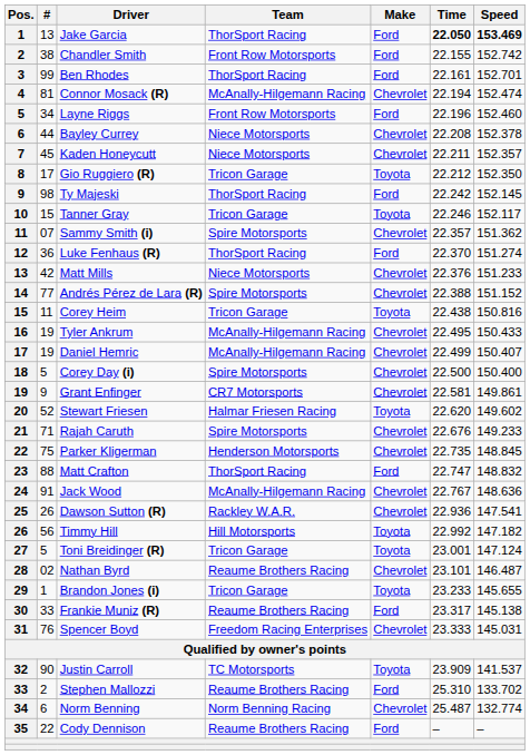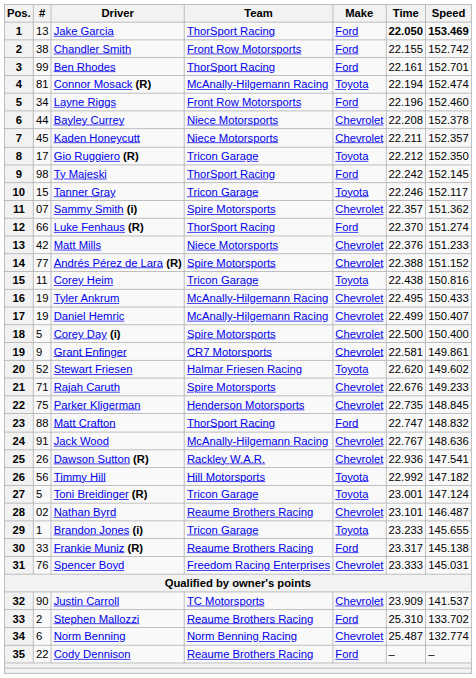 <table class="wikitable" style="font-size:95%">
 <tr>
 <th>Pos.</th>
 <th>#</th>
 <th>Driver</th>
 <th>Team</th>
 <th>Make</th>
 <th>Time</th>
 <th>Speed</th>
 </tr>
 <tr>
 <th>1</th>
 <td>13</td>
 <td><a href='#'>Jake Garcia</a></td>
 <td><a href='#'>ThorSport Racing</a></td>
 <td><a href='#'>Ford</a></td>
 <td><strong>22.050</strong></td>
 <td><strong>153.469</strong></td>
 </tr>
 <tr>
 <th>2</th>
 <td>38</td>
 <td><a href='#'>Chandler Smith</a></td>
 <td><a href='#'>Front Row Motorsports</a></td>
 <td><a href='#'>Ford</a></td>
 <td>22.155</td>
 <td>152.742</td>
 </tr>
 <tr>
 <th>3</th>
 <td>99</td>
 <td><a href='#'>Ben Rhodes</a></td>
 <td><a href='#'>ThorSport Racing</a></td>
 <td><a href='#'>Ford</a></td>
 <td>22.161</td>
 <td>152.701</td>
 </tr>
 <tr>
 <th>4</th>
 <td>81</td>
 <td><a href='#'>Connor Mosack</a> <strong>(R)</strong></td>
 <td><a href='#'>McAnally-Hilgemann Racing</a></td>
-<td><a href='#'>Chevrolet</a></td>
+<td><a href='#'>Toyota</a></td>
 <td>22.194</td>
 <td>152.474</td>
 </tr>
 <tr>
 <th>5</th>
 <td>34</td>
 <td><a href='#'>Layne Riggs</a></td>
 <td><a href='#'>Front Row Motorsports</a></td>
 <td><a href='#'>Ford</a></td>
 <td>22.196</td>
 <td>152.460</td>
 </tr>
 <tr>
 <th>6</th>
 <td>44</td>
 <td><a href='#'>Bayley Currey</a></td>
 <td><a href='#'>Niece Motorsports</a></td>
 <td><a href='#'>Chevrolet</a></td>
 <td>22.208</td>
 <td>152.378</td>
 </tr>
 <tr>
 <th>7</th>
 <td>45</td>
 <td><a href='#'>Kaden Honeycutt</a></td>
 <td><a href='#'>Niece Motorsports</a></td>
 <td><a href='#'>Chevrolet</a></td>
 <td>22.211</td>
 <td>152.357</td>
 </tr>
 <tr>
 <th>8</th>
 <td>17</td>
 <td><a href='#'>Gio Ruggiero</a> <strong>(R)</strong></td>
 <td><a href='#'>Tricon Garage</a></td>
 <td><a href='#'>Toyota</a></td>
 <td>22.212</td>
 <td>152.350</td>
 </tr>
 <tr>
 <th>9</th>
 <td>98</td>
 <td><a href='#'>Ty Majeski</a></td>
 <td><a href='#'>ThorSport Racing</a></td>
 <td><a href='#'>Ford</a></td>
 <td>22.242</td>
 <td>152.145</td>
 </tr>
 <tr>
 <th>10</th>
 <td>15</td>
 <td><a href='#'>Tanner Gray</a></td>
 <td><a href='#'>Tricon Garage</a></td>
 <td><a href='#'>Toyota</a></td>
 <td>22.246</td>
 <td>152.117</td>
 </tr>
 <tr>
 <th>11</th>
 <td>07</td>
 <td><a href='#'>Sammy Smith</a> <strong>(i)</strong></td>
 <td><a href='#'>Spire Motorsports</a></td>
 <td><a href='#'>Chevrolet</a></td>
 <td>22.357</td>
 <td>151.362</td>
 </tr>
 <tr>
 <th>12</th>
-<td>36</td>
+<td>66</td>
 <td><a href='#'>Luke Fenhaus</a> <strong>(R)</strong></td>
 <td><a href='#'>ThorSport Racing</a></td>
 <td><a href='#'>Ford</a></td>
 <td>22.370</td>
 <td>151.274</td>
 </tr>
 <tr>
 <th>13</th>
 <td>42</td>
 <td><a href='#'>Matt Mills</a></td>
 <td><a href='#'>Niece Motorsports</a></td>
 <td><a href='#'>Chevrolet</a></td>
 <td>22.376</td>
 <td>151.233</td>
 </tr>
 <tr>
 <th>14</th>
 <td>77</td>
 <td><a href='#'>Andrés Pérez de Lara</a> <strong>(R)</strong></td>
 <td><a href='#'>Spire Motorsports</a></td>
 <td><a href='#'>Chevrolet</a></td>
 <td>22.388</td>
 <td>151.152</td>
 </tr>
 <tr>
 <th>15</th>
 <td>11</td>
 <td><a href='#'>Corey Heim</a></td>
 <td><a href='#'>Tricon Garage</a></td>
 <td><a href='#'>Toyota</a></td>
 <td>22.438</td>
 <td>150.816</td>
 </tr>
 <tr>
 <th>16</th>
 <td>19</td>
 <td><a href='#'>Tyler Ankrum</a></td>
 <td><a href='#'>McAnally-Hilgemann Racing</a></td>
 <td><a href='#'>Chevrolet</a></td>
 <td>22.495</td>
 <td>150.433</td>
 </tr>
 <tr>
 <th>17</th>
 <td>19</td>
 <td><a href='#'>Daniel Hemric</a></td>
 <td><a href='#'>McAnally-Hilgemann Racing</a></td>
 <td><a href='#'>Chevrolet</a></td>
 <td>22.499</td>
 <td>150.407</td>
 </tr>
 <tr>
 <th>18</th>
 <td>5</td>
 <td><a href='#'>Corey Day</a> <strong>(i)</strong></td>
 <td><a href='#'>Spire Motorsports</a></td>
 <td><a href='#'>Chevrolet</a></td>
 <td>22.500</td>
 <td>150.400</td>
 </tr>
 <tr>
 <th>19</th>
 <td>9</td>
 <td><a href='#'>Grant Enfinger</a></td>
 <td><a href='#'>CR7 Motorsports</a></td>
 <td><a href='#'>Chevrolet</a></td>
 <td>22.581</td>
 <td>149.861</td>
 </tr>
 <tr>
 <th>20</th>
 <td>52</td>
 <td><a href='#'>Stewart Friesen</a></td>
 <td><a href='#'>Halmar Friesen Racing</a></td>
 <td><a href='#'>Toyota</a></td>
 <td>22.620</td>
 <td>149.602</td>
 </tr>
 <tr>
 <th>21</th>
 <td>71</td>
 <td><a href='#'>Rajah Caruth</a></td>
 <td><a href='#'>Spire Motorsports</a></td>
 <td><a href='#'>Chevrolet</a></td>
 <td>22.676</td>
 <td>149.233</td>
 </tr>
 <tr>
 <th>22</th>
 <td>75</td>
 <td><a href='#'>Parker Kligerman</a></td>
 <td><a href='#'>Henderson Motorsports</a></td>
 <td><a href='#'>Chevrolet</a></td>
 <td>22.735</td>
 <td>148.845</td>
 </tr>
 <tr>
 <th>23</th>
 <td>88</td>
 <td><a href='#'>Matt Crafton</a></td>
 <td><a href='#'>ThorSport Racing</a></td>
 <td><a href='#'>Ford</a></td>
 <td>22.747</td>
 <td>148.832</td>
 </tr>
 <tr>
 <th>24</th>
 <td>91</td>
 <td><a href='#'>Jack Wood</a></td>
 <td><a href='#'>McAnally-Hilgemann Racing</a></td>
 <td><a href='#'>Chevrolet</a></td>
 <td>22.767</td>
 <td>148.636</td>
 </tr>
 <tr>
 <th>25</th>
 <td>26</td>
 <td><a href='#'>Dawson Sutton</a> <strong>(R)</strong></td>
 <td><a href='#'>Rackley W.A.R.</a></td>
 <td><a href='#'>Chevrolet</a></td>
 <td>22.936</td>
 <td>147.541</td>
 </tr>
 <tr>
 <th>26</th>
 <td>56</td>
 <td><a href='#'>Timmy Hill</a></td>
 <td><a href='#'>Hill Motorsports</a></td>
 <td><a href='#'>Toyota</a></td>
 <td>22.992</td>
 <td>147.182</td>
 </tr>
 <tr>
 <th>27</th>
 <td>5</td>
 <td><a href='#'>Toni Breidinger</a> <strong>(R)</strong></td>
 <td><a href='#'>Tricon Garage</a></td>
 <td><a href='#'>Toyota</a></td>
 <td>23.001</td>
 <td>147.124</td>
 </tr>
 <tr>
 <th>28</th>
 <td>02</td>
 <td><a href='#'>Nathan Byrd</a></td>
 <td><a href='#'>Reaume Brothers Racing</a></td>
 <td><a href='#'>Chevrolet</a></td>
 <td>23.101</td>
 <td>146.487</td>
 </tr>
 <tr>
 <th>29</th>
 <td>1</td>
 <td><a href='#'>Brandon Jones</a> <strong>(i)</strong></td>
 <td><a href='#'>Tricon Garage</a></td>
 <td><a href='#'>Toyota</a></td>
 <td>23.233</td>
 <td>145.655</td>
 </tr>
 <tr>
 <th>30</th>
 <td>33</td>
 <td><a href='#'>Frankie Muniz</a> <strong>(R)</strong></td>
 <td><a href='#'>Reaume Brothers Racing</a></td>
 <td><a href='#'>Ford</a></td>
 <td>23.317</td>
 <td>145.138</td>
 </tr>
 <tr>
 <th>31</th>
 <td>76</td>
 <td><a href='#'>Spencer Boyd</a></td>
 <td><a href='#'>Freedom Racing Enterprises</a></td>
 <td><a href='#'>Chevrolet</a></td>
 <td>23.333</td>
 <td>145.031</td>
 </tr>
 <tr>
 <th colspan="7">Qualified by owner's points</th>
 </tr>
 <tr>
 <th>32</th>
 <td>90</td>
 <td><a href='#'>Justin Carroll</a></td>
 <td><a href='#'>TC Motorsports</a></td>
-<td><a href='#'>Toyota</a></td>
+<td><a href='#'>Chevrolet</a></td>
 <td>23.909</td>
 <td>141.537</td>
 </tr>
 <tr>
 <th>33</th>
 <td>2</td>
 <td><a href='#'>Stephen Mallozzi</a></td>
 <td><a href='#'>Reaume Brothers Racing</a></td>
 <td><a href='#'>Ford</a></td>
 <td>25.310</td>
 <td>133.702</td>
 </tr>
 <tr>
 <th>34</th>
 <td>6</td>
 <td><a href='#'>Norm Benning</a></td>
 <td><a href='#'>Norm Benning Racing</a></td>
 <td><a href='#'>Chevrolet</a></td>
 <td>25.487</td>
 <td>132.774</td>
 </tr>
 <tr>
 <th>35</th>
 <td>22</td>
 <td><a href='#'>Cody Dennison</a></td>
 <td><a href='#'>Reaume Brothers Racing</a></td>
 <td><a href='#'>Ford</a></td>
 <td>–</td>
 <td>–</td>
 </tr>
 <tr>
 <th colspan="7"></th>
 </tr>
 <tr>
 <th colspan="7"></th>
 </tr>
 </table>
